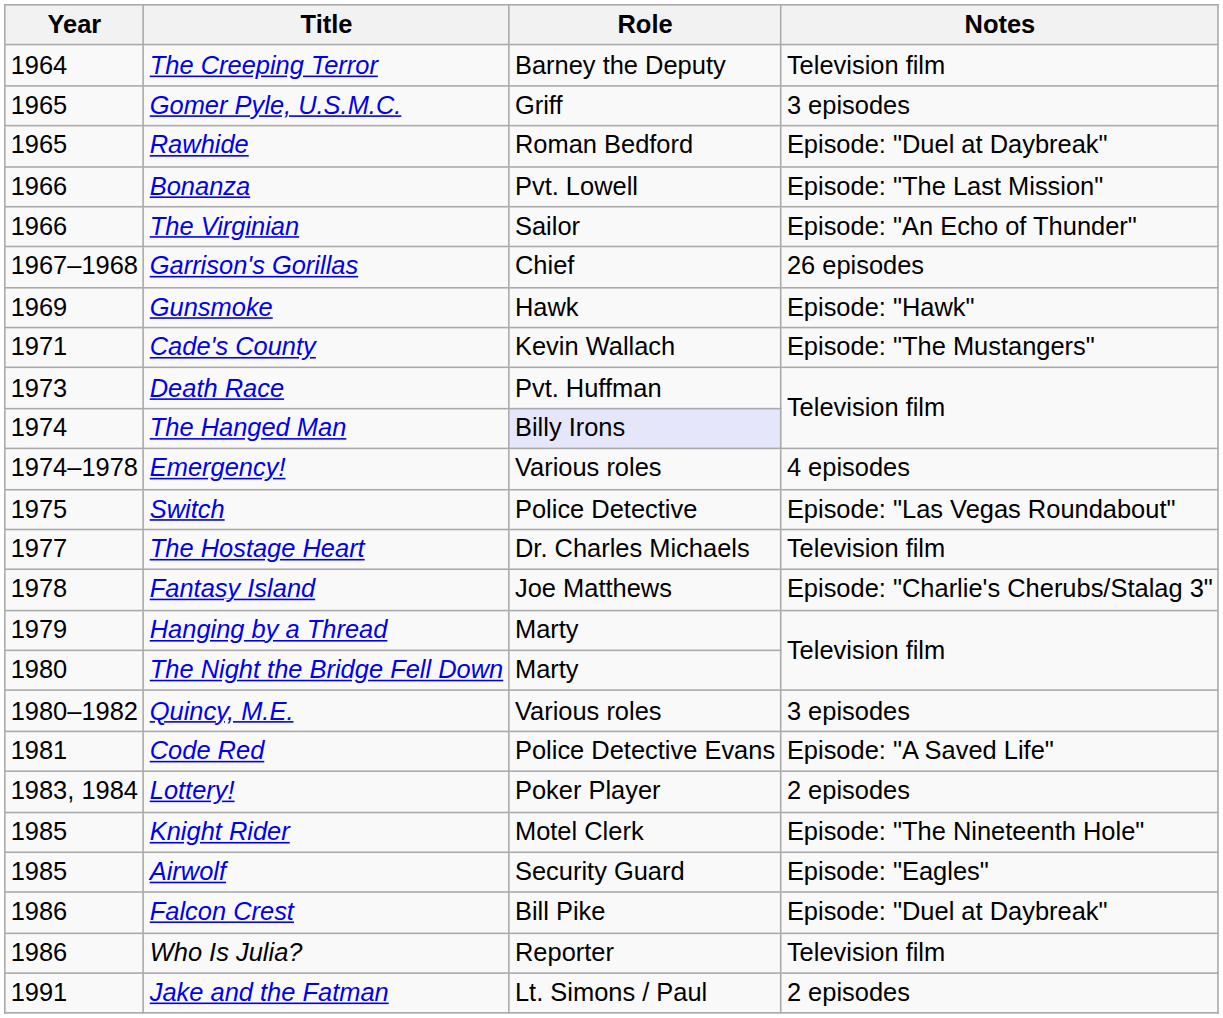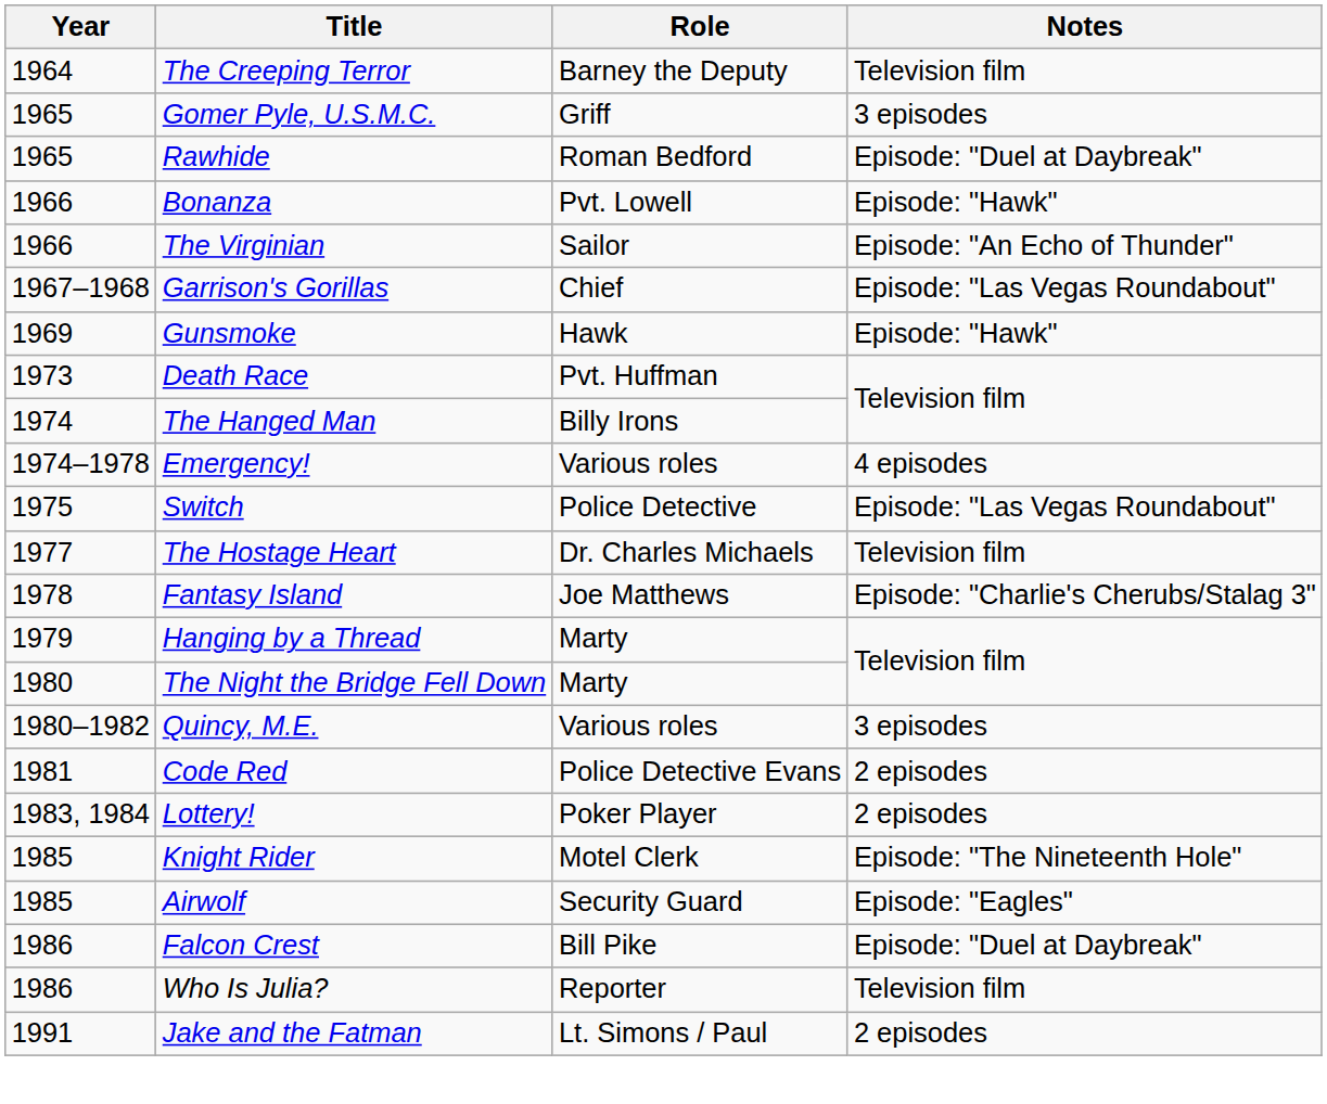 <table class="wikitable sortable">
 <tr>
 <th>Year</th>
 <th>Title</th>
 <th>Role</th>
 <th>Notes</th>
 </tr>
 <tr>
 <td>1964</td>
 <td><em><a href='#'>The Creeping Terror</a></em></td>
 <td>Barney the Deputy</td>
 <td>Television film</td>
 </tr>
 <tr>
 <td>1965</td>
 <td><em><a href='#'>Gomer Pyle, U.S.M.C.</a></em></td>
 <td>Griff</td>
 <td>3 episodes</td>
 </tr>
 <tr>
 <td>1965</td>
 <td><a href='#'><em>Rawhide</em></a></td>
 <td>Roman Bedford</td>
 <td>Episode: "Duel at Daybreak"</td>
 </tr>
 <tr>
 <td>1966</td>
 <td><em><a href='#'>Bonanza</a></em></td>
 <td>Pvt. Lowell</td>
-<td>Episode: "The Last Mission"</td>
+<td>Episode: "Hawk"</td>
 </tr>
 <tr>
 <td>1966</td>
 <td><a href='#'><em>The Virginian</em></a></td>
 <td>Sailor</td>
 <td>Episode: "An Echo of Thunder"</td>
 </tr>
 <tr>
 <td>1967–1968</td>
 <td><em><a href='#'>Garrison's Gorillas</a></em></td>
 <td>Chief</td>
-<td>26 episodes</td>
+<td>Episode: "Las Vegas Roundabout"</td>
 </tr>
 <tr>
 <td>1969</td>
 <td><em><a href='#'>Gunsmoke</a></em></td>
 <td>Hawk</td>
 <td>Episode: "Hawk"</td>
-</tr>
-<tr>
-<td>1971</td>
-<td><em><a href='#'>Cade's County</a></em></td>
-<td>Kevin Wallach</td>
-<td>Episode: "The Mustangers"</td>
 </tr>
 <tr>
 <td>1973</td>
 <td><a href='#'><em>Death Race</em></a></td>
 <td>Pvt. Huffman</td>
 <td rowspan="2">Television film</td>
 </tr>
 <tr>
 <td>1974</td>
 <td><a href='#'><em>The Hanged Man</em></a></td>
-<td style="background: lavender;">Billy Irons</td>
+<td>Billy Irons</td>
 </tr>
 <tr>
 <td>1974–1978</td>
 <td><em><a href='#'>Emergency!</a></em></td>
 <td>Various roles</td>
 <td>4 episodes</td>
 </tr>
 <tr>
 <td>1975</td>
 <td><a href='#'><em>Switch</em></a></td>
 <td>Police Detective</td>
 <td>Episode: "Las Vegas Roundabout"</td>
 </tr>
 <tr>
 <td>1977</td>
 <td><em><a href='#'>The Hostage Heart</a></em></td>
 <td>Dr. Charles Michaels</td>
 <td>Television film</td>
 </tr>
 <tr>
 <td>1978</td>
 <td><em><a href='#'>Fantasy Island</a></em></td>
 <td>Joe Matthews</td>
 <td>Episode: "Charlie's Cherubs/Stalag 3"</td>
 </tr>
 <tr>
 <td>1979</td>
 <td><a href='#'><em>Hanging by a Thread</em></a></td>
 <td>Marty</td>
 <td rowspan="2">Television film</td>
 </tr>
 <tr>
 <td>1980</td>
 <td><em><a href='#'>The Night the Bridge Fell Down</a></em></td>
 <td>Marty</td>
 </tr>
 <tr>
 <td>1980–1982</td>
 <td><em><a href='#'>Quincy, M.E.</a></em></td>
 <td>Various roles</td>
 <td>3 episodes</td>
 </tr>
 <tr>
 <td>1981</td>
 <td><a href='#'><em>Code Red</em></a></td>
 <td>Police Detective Evans</td>
-<td>Episode: "A Saved Life"</td>
+<td>2 episodes</td>
 </tr>
 <tr>
 <td>1983, 1984</td>
 <td><em><a href='#'>Lottery!</a></em></td>
 <td>Poker Player</td>
 <td>2 episodes</td>
 </tr>
 <tr>
 <td>1985</td>
 <td><a href='#'><em>Knight Rider</em></a></td>
 <td>Motel Clerk</td>
 <td>Episode: "The Nineteenth Hole"</td>
 </tr>
 <tr>
 <td>1985</td>
 <td><em><a href='#'>Airwolf</a></em></td>
 <td>Security Guard</td>
 <td>Episode: "Eagles"</td>
 </tr>
 <tr>
 <td>1986</td>
 <td><em><a href='#'>Falcon Crest</a></em></td>
 <td>Bill Pike</td>
 <td>Episode: "Duel at Daybreak"</td>
 </tr>
 <tr>
 <td>1986</td>
 <td><em>Who Is Julia?</em></td>
 <td>Reporter</td>
 <td>Television film</td>
 </tr>
 <tr>
 <td>1991</td>
 <td><em><a href='#'>Jake and the Fatman</a></em></td>
 <td>Lt. Simons / Paul</td>
 <td>2 episodes</td>
 </tr>
 </table>
